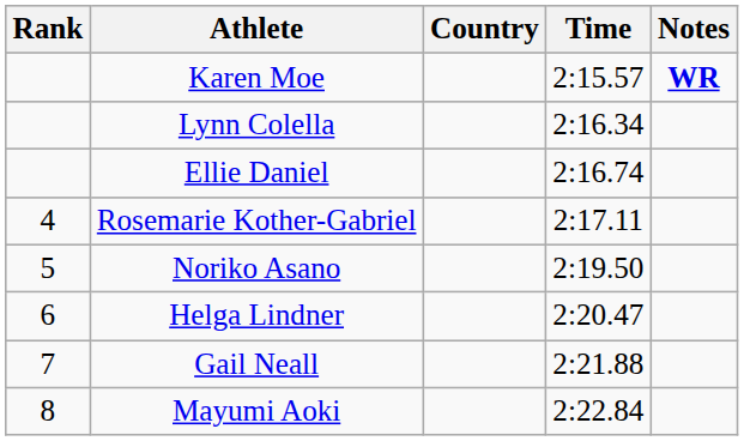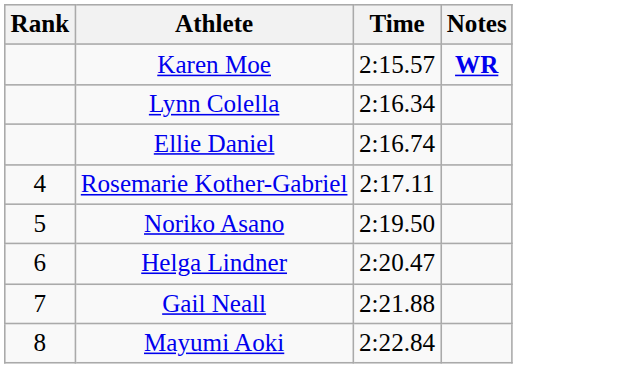 <table class="wikitable sortable" style="text-align:center">
 <tr>
 <th>Rank</th>
 <th>Athlete</th>
-<th>Country</th>
 <th>Time</th>
 <th>Notes</th>
 </tr>
 <tr>
 <td></td>
 <td><a href='#'>Karen Moe</a></td>
-<td align=left></td>
 <td>2:15.57</td>
 <td><strong><a href='#'>WR</a></strong></td>
 </tr>
 <tr>
 <td></td>
 <td><a href='#'>Lynn Colella</a></td>
-<td align=left></td>
 <td>2:16.34</td>
 <td><strong>  </strong></td>
 </tr>
 <tr>
 <td></td>
 <td><a href='#'>Ellie Daniel</a></td>
-<td align=left></td>
 <td>2:16.74</td>
 <td><strong> </strong></td>
 </tr>
 <tr>
 <td>4</td>
 <td><a href='#'>Rosemarie Kother-Gabriel</a></td>
-<td align=left></td>
 <td>2:17.11</td>
 <td><strong> </strong></td>
 </tr>
 <tr>
 <td>5</td>
 <td><a href='#'>Noriko Asano</a></td>
-<td align=left></td>
 <td>2:19.50</td>
 <td><strong> </strong></td>
 </tr>
 <tr>
 <td>6</td>
 <td><a href='#'>Helga Lindner</a></td>
-<td align=left></td>
 <td>2:20.47</td>
 <td><strong> </strong></td>
 </tr>
 <tr>
 <td>7</td>
 <td><a href='#'>Gail Neall</a></td>
-<td align=left></td>
 <td>2:21.88</td>
 <td><strong> </strong></td>
 </tr>
 <tr>
 <td>8</td>
 <td><a href='#'>Mayumi Aoki</a></td>
-<td align=left></td>
 <td>2:22.84</td>
 <td><strong> </strong></td>
 </tr>
 </table>
